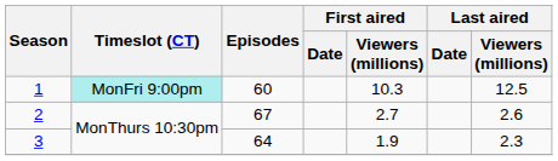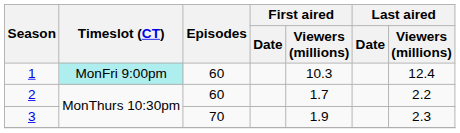 <table class="wikitable" style="text-align: center">
 <tr>
 <th scope="col" rowspan="2">Season</th>
 <th scope="col" rowspan="2">Timeslot (<a href='#'>CT</a>)</th>
 <th scope="col" rowspan="2" colspan="1">Episodes</th>
 <th scope="col" colspan="2">First aired</th>
 <th scope="col" colspan="2">Last aired</th>
 </tr>
 <tr>
 <th scope="col">Date</th>
 <th scope="col">Viewers<br>(millions)</th>
 <th scope="col">Date</th>
 <th scope="col">Viewers<br>(millions)</th>
 </tr>
 <tr>
 <td><a href='#'>1</a></td>
 <td style="background: paleturquoise;">MonFri 9:00pm</td>
 <td>60</td>
 <td></td>
 <td>10.3</td>
 <td></td>
-<td>12.5</td>
+<td>12.4</td>
 </tr>
 <tr>
 <td><a href='#'>2</a></td>
 <td rowspan="2">MonThurs 10:30pm</td>
-<td>67</td>
+<td>60</td>
 <td></td>
-<td>2.7</td>
+<td>1.7</td>
 <td></td>
-<td>2.6</td>
+<td>2.2</td>
 </tr>
 <tr>
 <td><a href='#'>3</a></td>
-<td>64</td>
+<td>70</td>
 <td></td>
 <td>1.9</td>
 <td></td>
 <td>2.3</td>
 </tr>
 <tr>
 </tr>
 </table>
